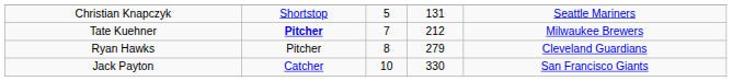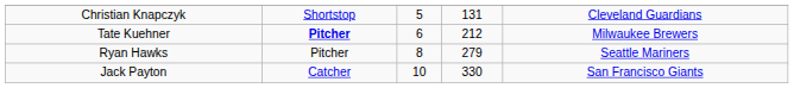 <table class="wikitable" width="65%">
 <tr align="center">
 </tr>
 <tr align="center" bgcolor="">
 <td>Christian Knapczyk</td>
 <td><a href='#'>Shortstop</a></td>
 <td>5</td>
 <td>131</td>
-<td><a href='#'>Seattle Mariners</a></td>
+<td><a href='#'>Cleveland Guardians</a></td>
 </tr>
 <tr align="center" bgcolor="">
 <td>Tate Kuehner</td>
 <td><strong><a href='#'>Pitcher</a></strong></td>
-<td>7</td>
+<td>6</td>
 <td>212</td>
 <td><a href='#'>Milwaukee Brewers</a></td>
 </tr>
 <tr align="center" bgcolor="">
 <td>Ryan Hawks</td>
 <td>Pitcher</td>
 <td>8</td>
 <td>279</td>
-<td><a href='#'>Cleveland Guardians</a></td>
+<td><a href='#'>Seattle Mariners</a></td>
 </tr>
 <tr align="center" bgcolor="">
 <td>Jack Payton</td>
 <td><a href='#'>Catcher</a></td>
 <td>10</td>
 <td>330</td>
 <td><a href='#'>San Francisco Giants</a></td>
 </tr>
 </table>
